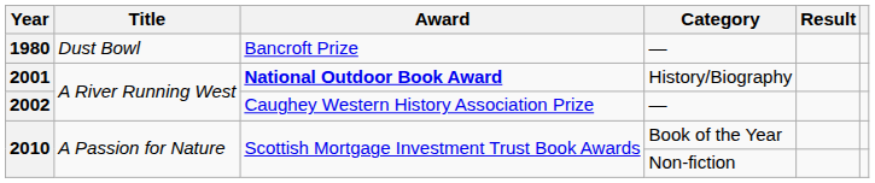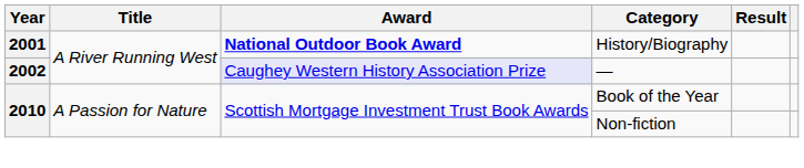 <table class="wikitable sortable">
 <tr>
 <th>Year</th>
 <th>Title</th>
 <th>Award</th>
 <th>Category</th>
 <th>Result</th>
 <th></th>
-</tr>
-<tr>
-<th>1980</th>
-<td><em>Dust Bowl</em></td>
-<td><a href='#'>Bancroft Prize</a></td>
-<td>—</td>
-<td></td>
-<td></td>
 </tr>
 <tr>
 <th>2001</th>
 <td rowspan="2"><em>A River Running West</em></td>
 <td><strong><a href='#'>National Outdoor Book Award</a></strong></td>
 <td>History/Biography</td>
 <td></td>
 <td></td>
 </tr>
 <tr>
 <th>2002</th>
-<td><a href='#'>Caughey Western History Association Prize</a></td>
+<td style="background: lavender;"><a href='#'>Caughey Western History Association Prize</a></td>
 <td>—</td>
 <td></td>
 <td></td>
 </tr>
 <tr>
 <th rowspan="2">2010</th>
 <td rowspan="2"><em>A Passion for Nature</em></td>
 <td rowspan="2"><a href='#'>Scottish Mortgage Investment Trust Book Awards</a></td>
 <td>Book of the Year</td>
 <td></td>
 <td></td>
 </tr>
 <tr>
 <td>Non-fiction</td>
 <td></td>
 <td></td>
 </tr>
 </table>
